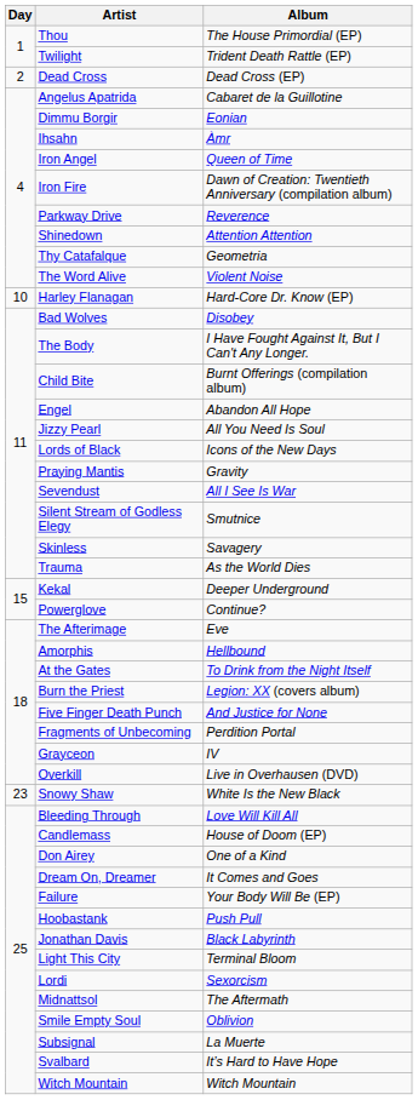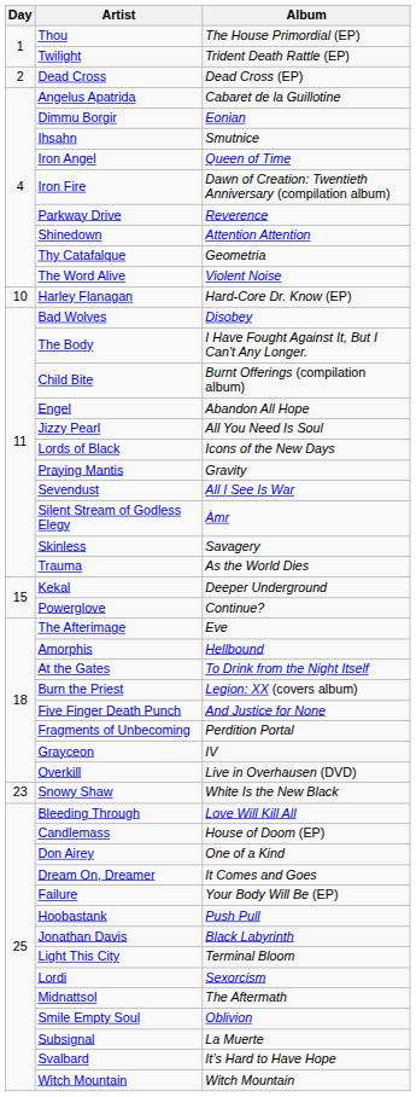 <table class="wikitable">
 <tr>
 <th style="width:20px;">Day</th>
 <th style="width:200px;">Artist</th>
 <th style="width:250px;">Album</th>
 </tr>
 <tr>
 <td style="text-align:center;" rowspan="2">1</td>
 <td><a href='#'>Thou</a></td>
 <td><em>The House Primordial</em> (EP)</td>
 </tr>
 <tr>
 <td><a href='#'>Twilight</a></td>
 <td><em>Trident Death Rattle</em> (EP)</td>
 </tr>
 <tr>
 <td style="text-align:center;" rowspan="1">2</td>
 <td><a href='#'>Dead Cross</a></td>
 <td><em>Dead Cross</em> (EP)</td>
 </tr>
 <tr>
 <td style="text-align:center;" rowspan="9">4</td>
 <td><a href='#'>Angelus Apatrida</a></td>
 <td><em>Cabaret de la Guillotine</em></td>
 </tr>
 <tr>
 <td><a href='#'>Dimmu Borgir</a></td>
 <td><em><a href='#'>Eonian</a></em></td>
 </tr>
 <tr>
 <td><a href='#'>Ihsahn</a></td>
-<td><em><a href='#'>Àmr</a></em></td>
+<td><em>Smutnice</em></td>
 </tr>
 <tr>
 <td><a href='#'>Iron Angel</a></td>
 <td><em><a href='#'>Queen of Time</a></em></td>
 </tr>
 <tr>
 <td><a href='#'>Iron Fire</a></td>
 <td><em>Dawn of Creation: Twentieth Anniversary</em> (compilation album)</td>
 </tr>
 <tr>
 <td><a href='#'>Parkway Drive</a></td>
 <td><em><a href='#'>Reverence</a></em></td>
 </tr>
 <tr>
 <td><a href='#'>Shinedown</a></td>
 <td><em><a href='#'>Attention Attention</a></em></td>
 </tr>
 <tr>
 <td><a href='#'>Thy Catafalque</a></td>
 <td><em>Geometria</em></td>
 </tr>
 <tr>
 <td><a href='#'>The Word Alive</a></td>
 <td><em><a href='#'>Violent Noise</a></em></td>
 </tr>
 <tr>
 <td style="text-align:center;">10</td>
 <td><a href='#'>Harley Flanagan</a></td>
 <td><em>Hard-Core Dr. Know</em> (EP)</td>
 </tr>
 <tr>
 <td style="text-align:center;" rowspan="11">11</td>
 <td><a href='#'>Bad Wolves</a></td>
 <td><em><a href='#'>Disobey</a></em></td>
 </tr>
 <tr>
 <td><a href='#'>The Body</a></td>
 <td><em>I Have Fought Against It, But I Can't Any Longer.</em></td>
 </tr>
 <tr>
 <td><a href='#'>Child Bite</a></td>
 <td><em>Burnt Offerings</em> (compilation album)</td>
 </tr>
 <tr>
 <td><a href='#'>Engel</a></td>
 <td><em>Abandon All Hope</em></td>
 </tr>
 <tr>
 <td><a href='#'>Jizzy Pearl</a></td>
 <td><em>All You Need Is Soul</em></td>
 </tr>
 <tr>
 <td><a href='#'>Lords of Black</a></td>
 <td><em>Icons of the New Days</em></td>
 </tr>
 <tr>
 <td><a href='#'>Praying Mantis</a></td>
 <td><em>Gravity</em></td>
 </tr>
 <tr>
 <td><a href='#'>Sevendust</a></td>
 <td><em><a href='#'>All I See Is War</a></em></td>
 </tr>
 <tr>
 <td><a href='#'>Silent Stream of Godless Elegy</a></td>
-<td><em>Smutnice</em></td>
+<td><em><a href='#'>Àmr</a></em></td>
 </tr>
 <tr>
 <td><a href='#'>Skinless</a></td>
 <td><em>Savagery</em></td>
 </tr>
 <tr>
 <td><a href='#'>Trauma</a></td>
 <td><em>As the World Dies</em></td>
 </tr>
 <tr>
 <td style="text-align:center;" rowspan="2">15</td>
 <td><a href='#'>Kekal</a></td>
 <td><em>Deeper Underground</em></td>
 </tr>
 <tr>
 <td><a href='#'>Powerglove</a></td>
 <td><em>Continue?</em></td>
 </tr>
 <tr>
 <td style="text-align:center;" rowspan="8">18</td>
 <td><a href='#'>The Afterimage</a></td>
 <td><em>Eve</em></td>
 </tr>
 <tr>
 <td><a href='#'>Amorphis</a></td>
 <td><em><a href='#'>Hellbound</a></em></td>
 </tr>
 <tr>
 <td><a href='#'>At the Gates</a></td>
 <td><em><a href='#'>To Drink from the Night Itself</a></em></td>
 </tr>
 <tr>
 <td><a href='#'>Burn the Priest</a></td>
 <td><em><a href='#'>Legion: XX</a></em> (covers album)</td>
 </tr>
 <tr>
 <td><a href='#'>Five Finger Death Punch</a></td>
 <td><em><a href='#'>And Justice for None</a></em></td>
 </tr>
 <tr>
 <td><a href='#'>Fragments of Unbecoming</a></td>
 <td><em>Perdition Portal</em></td>
 </tr>
 <tr>
 <td><a href='#'>Grayceon</a></td>
 <td><em>IV</em></td>
 </tr>
 <tr>
 <td><a href='#'>Overkill</a></td>
 <td><em>Live in Overhausen</em> (DVD)</td>
 </tr>
 <tr>
 <td style="text-align:center;">23</td>
 <td><a href='#'>Snowy Shaw</a></td>
 <td><em>White Is the New Black</em></td>
 </tr>
 <tr>
 <td style="text-align:center;" rowspan="14">25</td>
 <td><a href='#'>Bleeding Through</a></td>
 <td><em><a href='#'>Love Will Kill All</a></em></td>
 </tr>
 <tr>
 <td><a href='#'>Candlemass</a></td>
 <td><em>House of Doom</em> (EP)</td>
 </tr>
 <tr>
 <td><a href='#'>Don Airey</a></td>
 <td><em>One of a Kind</em></td>
 </tr>
 <tr>
 <td><a href='#'>Dream On, Dreamer</a></td>
 <td><em>It Comes and Goes</em></td>
 </tr>
 <tr>
 <td><a href='#'>Failure</a></td>
 <td><em>Your Body Will Be</em> (EP)</td>
 </tr>
 <tr>
 <td><a href='#'>Hoobastank</a></td>
 <td><em><a href='#'>Push Pull</a></em></td>
 </tr>
 <tr>
 <td><a href='#'>Jonathan Davis</a></td>
 <td><em><a href='#'>Black Labyrinth</a></em></td>
 </tr>
 <tr>
 <td><a href='#'>Light This City</a></td>
 <td><em>Terminal Bloom</em></td>
 </tr>
 <tr>
 <td><a href='#'>Lordi</a></td>
 <td><em><a href='#'>Sexorcism</a></em></td>
 </tr>
 <tr>
 <td><a href='#'>Midnattsol</a></td>
 <td><em>The Aftermath</em></td>
 </tr>
 <tr>
 <td><a href='#'>Smile Empty Soul</a></td>
 <td><em><a href='#'>Oblivion</a></em></td>
 </tr>
 <tr>
 <td><a href='#'>Subsignal</a></td>
 <td><em>La Muerte</em></td>
 </tr>
 <tr>
 <td><a href='#'>Svalbard</a></td>
 <td><em>It’s Hard to Have Hope</em></td>
 </tr>
 <tr>
 <td><a href='#'>Witch Mountain</a></td>
 <td><em>Witch Mountain</em></td>
 </tr>
 </table>
